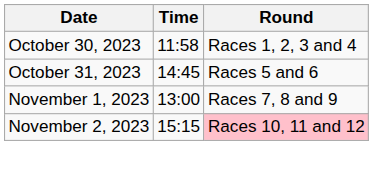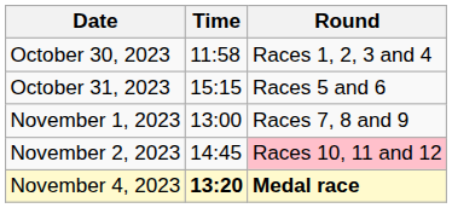 <table class="wikitable">
 <tr>
 <th>Date</th>
 <th>Time</th>
 <th>Round</th>
 </tr>
 <tr>
 <td>October 30, 2023</td>
 <td>11:58</td>
 <td>Races 1, 2, 3 and 4</td>
 </tr>
 <tr>
 <td>October 31, 2023</td>
-<td>14:45</td>
+<td>15:15</td>
 <td>Races 5 and 6</td>
 </tr>
 <tr>
 <td>November 1, 2023</td>
 <td>13:00</td>
 <td>Races 7, 8 and 9</td>
 </tr>
 <tr>
 <td>November 2, 2023</td>
-<td>15:15</td>
+<td>14:45</td>
 <td style="background: pink;">Races 10, 11 and 12</td>
 </tr>
+<tr style=background:lemonchiffon>
+<td>November 4, 2023</td>
+<td><strong>13:20</strong></td>
+<td><strong>Medal race</strong></td>
+</tr>
 </table>
